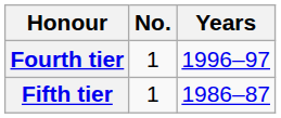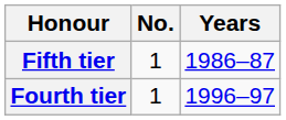 <table class="wikitable plainrowheaders">
 <tr>
 <th scope=col>Honour</th>
 <th scope=col>No.</th>
 <th scope=col>Years</th>
 </tr>
 <tr>
+<th scope=row><a href='#'>Fifth tier</a></th>
+<td align=center>1</td>
+<td><a href='#'>1986–87</a></td>
+</tr>
+<tr>
 <th scope=row><a href='#'>Fourth tier</a></th>
 <td align=center>1</td>
 <td><a href='#'>1996–97</a></td>
 </tr>
-<tr>
-<th scope=row><a href='#'>Fifth tier</a></th>
-<td align=center>1</td>
-<td><a href='#'>1986–87</a></td>
-</tr>
 </table>
